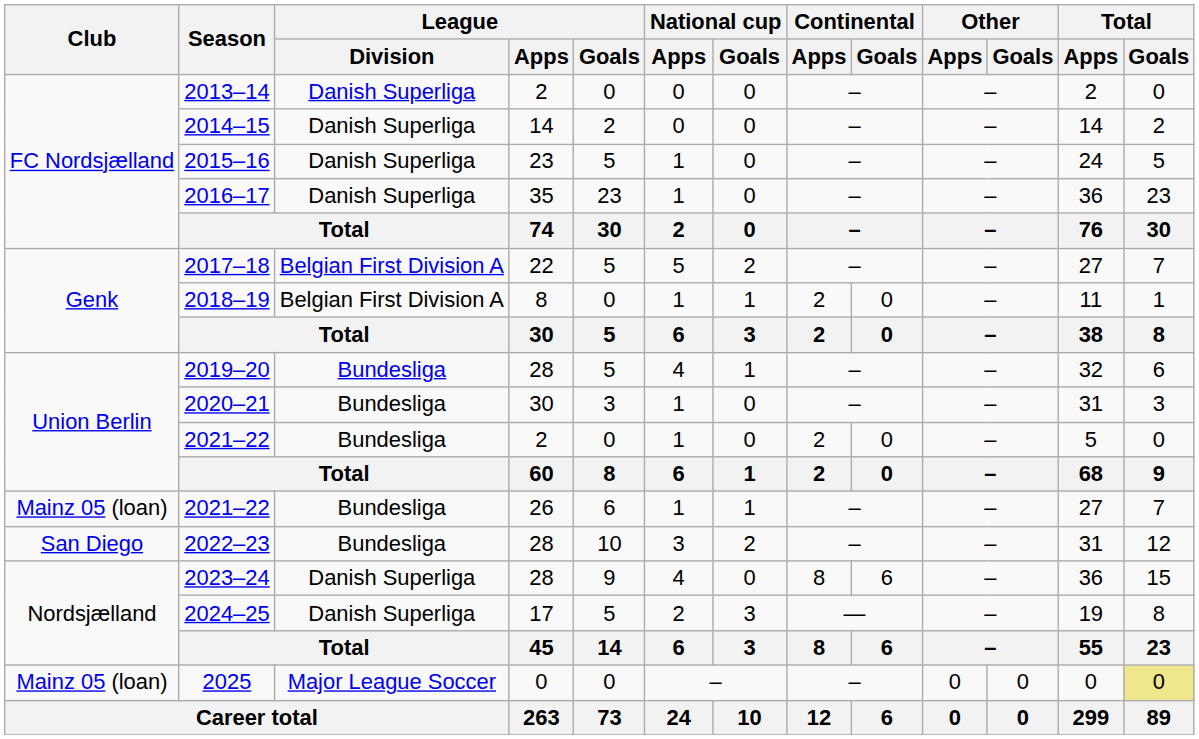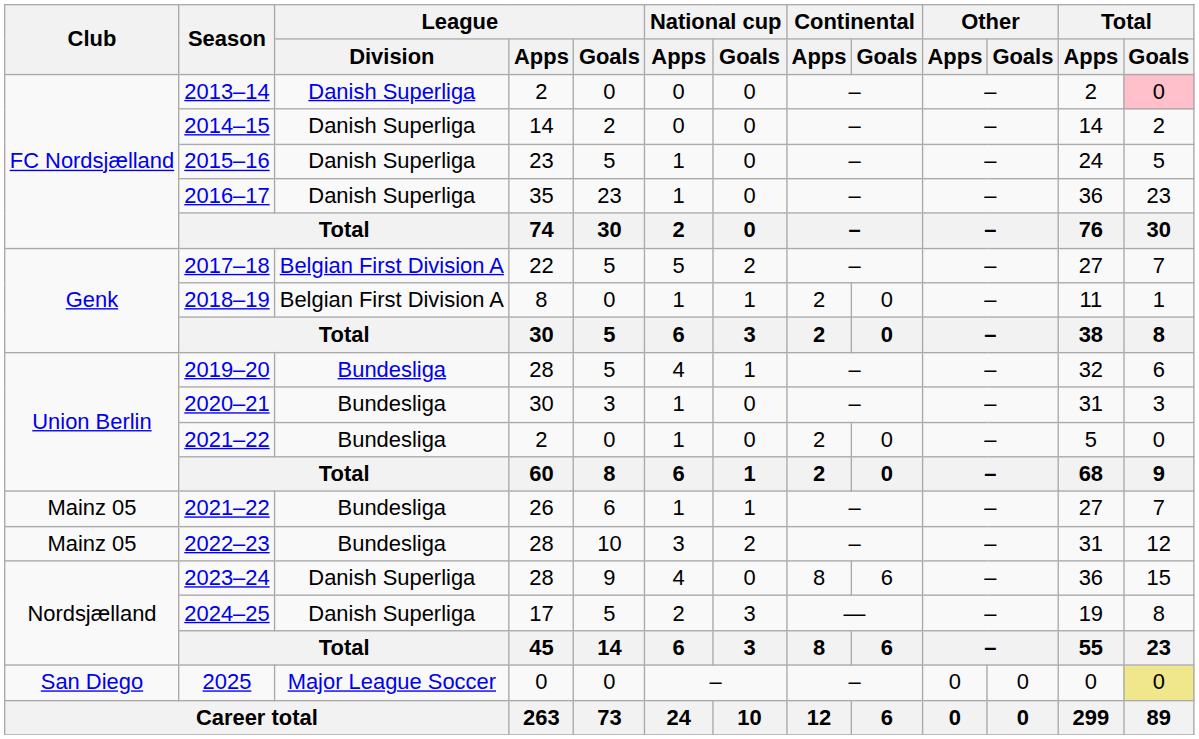 <table class="wikitable" style="text-align:center">
 <tr>
 <th rowspan="2">Club</th>
 <th rowspan="2">Season</th>
 <th colspan="3">League</th>
 <th colspan="2">National cup</th>
 <th colspan="2">Continental</th>
 <th colspan="2">Other</th>
 <th colspan="2">Total</th>
 </tr>
 <tr>
 <th>Division</th>
 <th>Apps</th>
 <th>Goals</th>
 <th>Apps</th>
 <th>Goals</th>
 <th>Apps</th>
 <th>Goals</th>
 <th>Apps</th>
 <th>Goals</th>
 <th>Apps</th>
 <th>Goals</th>
 </tr>
 <tr>
 <td rowspan="5"><a href='#'>FC Nordsjælland</a></td>
 <td><a href='#'>2013–14</a></td>
 <td><a href='#'>Danish Superliga</a></td>
 <td>2</td>
 <td>0</td>
 <td>0</td>
 <td>0</td>
 <td colspan="2">–</td>
 <td colspan="2">–</td>
 <td>2</td>
-<td>0</td>
+<td style="background: pink;">0</td>
 </tr>
 <tr>
 <td><a href='#'>2014–15</a></td>
 <td>Danish Superliga</td>
 <td>14</td>
 <td>2</td>
 <td>0</td>
 <td>0</td>
 <td colspan="2">–</td>
 <td colspan="2">–</td>
 <td>14</td>
 <td>2</td>
 </tr>
 <tr>
 <td><a href='#'>2015–16</a></td>
 <td>Danish Superliga</td>
 <td>23</td>
 <td>5</td>
 <td>1</td>
 <td>0</td>
 <td colspan="2">–</td>
 <td colspan="2">–</td>
 <td>24</td>
 <td>5</td>
 </tr>
 <tr>
 <td><a href='#'>2016–17</a></td>
 <td>Danish Superliga</td>
 <td>35</td>
 <td>23</td>
 <td>1</td>
 <td>0</td>
 <td colspan="2">–</td>
 <td colspan="2">–</td>
 <td>36</td>
 <td>23</td>
 </tr>
 <tr>
 <th colspan="2">Total</th>
 <th>74</th>
 <th>30</th>
 <th>2</th>
 <th>0</th>
 <th colspan="2">–</th>
 <th colspan="2">–</th>
 <th>76</th>
 <th>30</th>
 </tr>
 <tr>
 <td rowspan="3"><a href='#'>Genk</a></td>
 <td><a href='#'>2017–18</a></td>
 <td><a href='#'>Belgian First Division A</a></td>
 <td>22</td>
 <td>5</td>
 <td>5</td>
 <td>2</td>
 <td colspan="2">–</td>
 <td colspan="2">–</td>
 <td>27</td>
 <td>7</td>
 </tr>
 <tr>
 <td><a href='#'>2018–19</a></td>
 <td>Belgian First Division A</td>
 <td>8</td>
 <td>0</td>
 <td>1</td>
 <td>1</td>
 <td>2</td>
 <td>0</td>
 <td colspan="2">–</td>
 <td>11</td>
 <td>1</td>
 </tr>
 <tr>
 <th colspan="2">Total</th>
 <th>30</th>
 <th>5</th>
 <th>6</th>
 <th>3</th>
 <th>2</th>
 <th>0</th>
 <th colspan="2">–</th>
 <th>38</th>
 <th>8</th>
 </tr>
 <tr>
 <td rowspan="4"><a href='#'>Union Berlin</a></td>
 <td><a href='#'>2019–20</a></td>
 <td><a href='#'>Bundesliga</a></td>
 <td>28</td>
 <td>5</td>
 <td>4</td>
 <td>1</td>
 <td colspan="2">–</td>
 <td colspan="2">–</td>
 <td>32</td>
 <td>6</td>
 </tr>
 <tr>
 <td><a href='#'>2020–21</a></td>
 <td>Bundesliga</td>
 <td>30</td>
 <td>3</td>
 <td>1</td>
 <td>0</td>
 <td colspan="2">–</td>
 <td colspan="2">–</td>
 <td>31</td>
 <td>3</td>
 </tr>
 <tr>
 <td><a href='#'>2021–22</a></td>
 <td>Bundesliga</td>
 <td>2</td>
 <td>0</td>
 <td>1</td>
 <td>0</td>
 <td>2</td>
 <td>0</td>
 <td colspan="2">–</td>
 <td>5</td>
 <td>0</td>
 </tr>
 <tr>
 <th colspan="2">Total</th>
 <th>60</th>
 <th>8</th>
 <th>6</th>
 <th>1</th>
 <th>2</th>
 <th>0</th>
 <th colspan="2">–</th>
 <th>68</th>
 <th>9</th>
 </tr>
 <tr>
-<td><a href='#'>Mainz 05</a> (loan)</td>
+<td>Mainz 05</td>
 <td><a href='#'>2021–22</a></td>
 <td>Bundesliga</td>
 <td>26</td>
 <td>6</td>
 <td>1</td>
 <td>1</td>
 <td colspan="2">–</td>
 <td colspan="2">–</td>
 <td>27</td>
 <td>7</td>
 </tr>
 <tr>
-<td><a href='#'>San Diego</a></td>
+<td>Mainz 05</td>
 <td><a href='#'>2022–23</a></td>
 <td>Bundesliga</td>
 <td>28</td>
 <td>10</td>
 <td>3</td>
 <td>2</td>
 <td colspan="2">–</td>
 <td colspan="2">–</td>
 <td>31</td>
 <td>12</td>
 </tr>
 <tr>
 <td rowspan="3">Nordsjælland</td>
 <td><a href='#'>2023–24</a></td>
 <td>Danish Superliga</td>
 <td>28</td>
 <td>9</td>
 <td>4</td>
 <td>0</td>
 <td>8</td>
 <td>6</td>
 <td colspan="2">–</td>
 <td>36</td>
 <td>15</td>
 </tr>
 <tr>
 <td><a href='#'>2024–25</a></td>
 <td>Danish Superliga</td>
 <td>17</td>
 <td>5</td>
 <td>2</td>
 <td>3</td>
 <td colspan="2">—</td>
 <td colspan="2">–</td>
 <td>19</td>
 <td>8</td>
 </tr>
 <tr>
 <th colspan="2">Total</th>
 <th>45</th>
 <th>14</th>
 <th>6</th>
 <th>3</th>
 <th>8</th>
 <th>6</th>
 <th colspan="2">–</th>
 <th>55</th>
 <th>23</th>
 </tr>
 <tr>
-<td><a href='#'>Mainz 05</a> (loan)</td>
+<td><a href='#'>San Diego</a></td>
 <td><a href='#'>2025</a></td>
 <td><a href='#'>Major League Soccer</a></td>
 <td>0</td>
 <td>0</td>
 <td colspan="2">–</td>
 <td colspan="2">–</td>
 <td>0</td>
 <td>0</td>
 <td>0</td>
 <td style="background: khaki;">0</td>
 </tr>
 <tr>
 <th colspan="3">Career total</th>
 <th>263</th>
 <th>73</th>
 <th>24</th>
 <th>10</th>
 <th>12</th>
 <th>6</th>
 <th>0</th>
 <th>0</th>
 <th>299</th>
 <th>89</th>
 </tr>
 </table>
